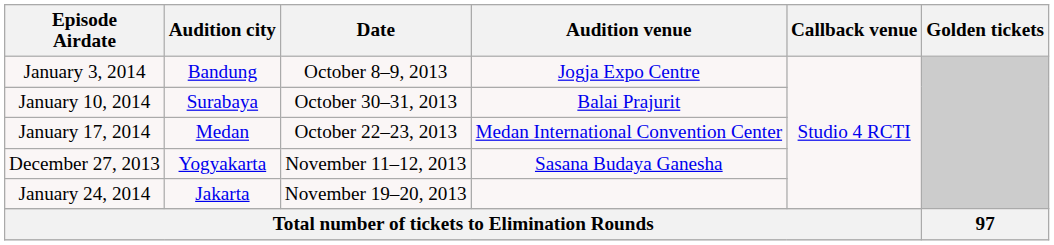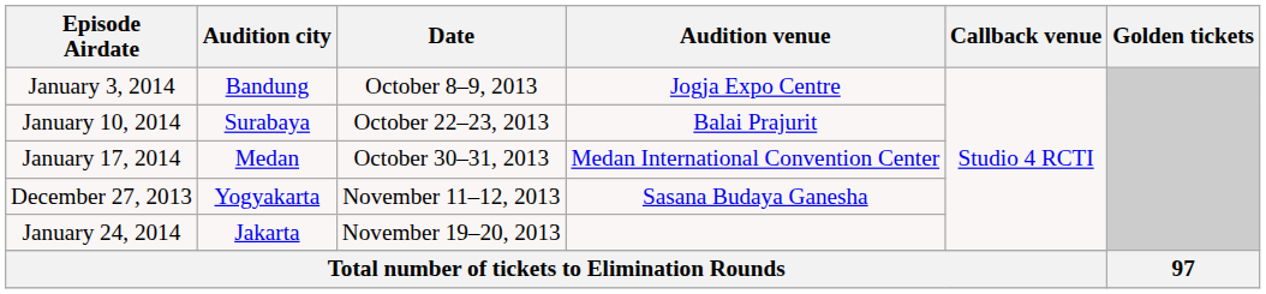 <table class="wikitable" style="text-align:Center; background:#ccc;">
 <tr>
 <th>Episode <br>Airdate</th>
 <th>Audition city</th>
 <th>Date</th>
 <th>Audition venue</th>
 <th>Callback venue</th>
 <th>Golden tickets</th>
 </tr>
 <tr style="background:#FAF6F6;">
 <td>January 3, 2014</td>
 <td><a href='#'>Bandung</a></td>
 <td>October 8–9, 2013</td>
 <td><a href='#'>Jogja Expo Centre</a></td>
 <td rowspan=5><a href='#'>Studio 4 RCTI</a></td>
 </tr>
 <tr style="background:#FAF6F6;">
 <td>January 10, 2014</td>
 <td><a href='#'>Surabaya</a></td>
-<td>October 30–31, 2013</td>
+<td>October 22–23, 2013</td>
 <td><a href='#'>Balai Prajurit</a></td>
 </tr>
 <tr style="background:#FAF6F6;">
 <td>January 17, 2014</td>
 <td><a href='#'>Medan</a></td>
-<td>October 22–23, 2013</td>
+<td>October 30–31, 2013</td>
 <td><a href='#'>Medan International Convention Center</a></td>
 </tr>
 <tr style="background:#FAF6F6;">
 <td>December 27, 2013</td>
 <td><a href='#'>Yogyakarta</a></td>
 <td>November 11–12, 2013</td>
 <td><a href='#'>Sasana Budaya Ganesha</a></td>
 </tr>
 <tr style="background:#FAF6F6;">
 <td>January 24, 2014</td>
 <td><a href='#'>Jakarta</a></td>
 <td>November 19–20, 2013</td>
 <td></td>
 </tr>
 <tr style="background:#FAF6F6;">
 </tr>
 <tr style="background:#FAF6F6;">
 <th colspan="5">Total number of tickets to Elimination Rounds</th>
 <th>97</th>
 </tr>
 </table>
